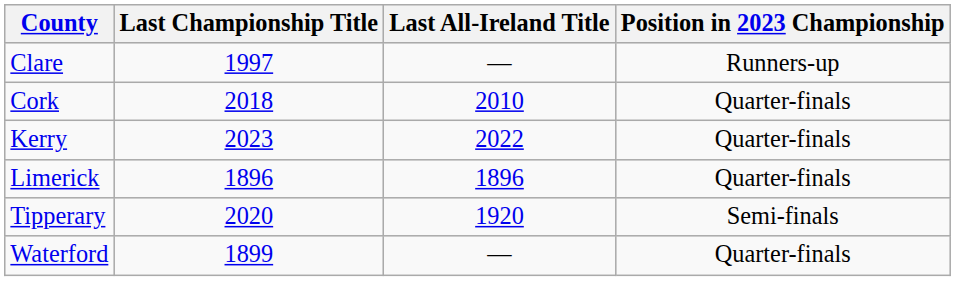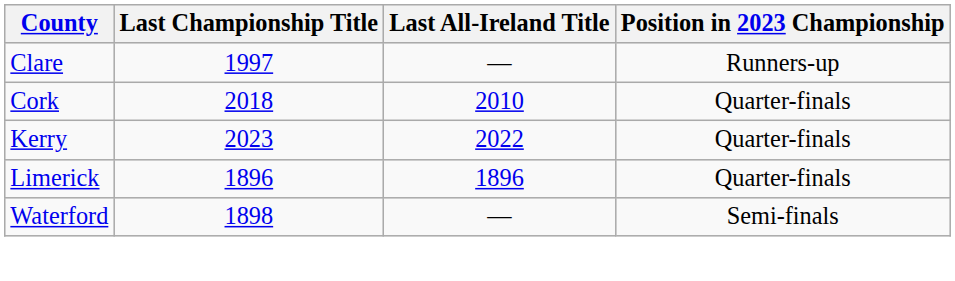 <table class="wikitable sortable" style="text-align:center">
 <tr>
 <th><a href='#'>County</a></th>
 <th>Last Championship Title</th>
 <th>Last All-Ireland Title</th>
 <th>Position in <a href='#'>2023</a> Championship</th>
 </tr>
 <tr>
 <td style="text-align:left"> <a href='#'>Clare</a></td>
 <td><a href='#'>1997</a></td>
 <td>—</td>
 <td>Runners-up</td>
 </tr>
 <tr>
 <td style="text-align:left"> <a href='#'>Cork</a></td>
 <td><a href='#'>2018</a></td>
 <td><a href='#'>2010</a></td>
 <td>Quarter-finals</td>
 </tr>
 <tr>
 <td style="text-align:left"> <a href='#'>Kerry</a></td>
 <td><a href='#'>2023</a></td>
 <td><a href='#'>2022</a></td>
 <td>Quarter-finals</td>
 </tr>
 <tr>
 <td style="text-align:left"> <a href='#'>Limerick</a></td>
 <td><a href='#'>1896</a></td>
 <td><a href='#'>1896</a></td>
 <td>Quarter-finals</td>
 </tr>
 <tr>
-<td style="text-align:left"> <a href='#'>Tipperary</a></td>
-<td><a href='#'>2020</a></td>
-<td><a href='#'>1920</a></td>
+<td style="text-align:left"> <a href='#'>Waterford</a></td>
+<td><a href='#'>1898</a></td>
+<td>—</td>
 <td>Semi-finals</td>
 </tr>
-<tr>
-<td style="text-align:left"> <a href='#'>Waterford</a></td>
-<td><a href='#'>1899</a></td>
-<td>—</td>
-<td>Quarter-finals</td>
-</tr>
 </table>
